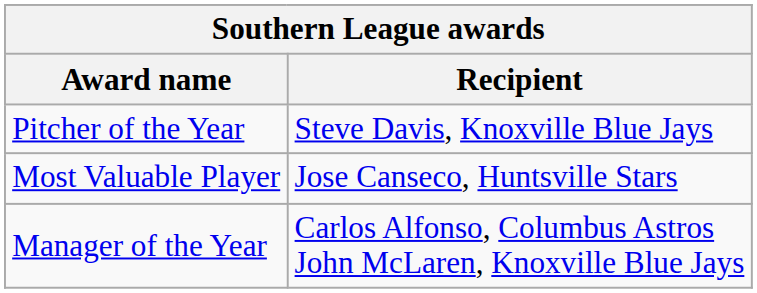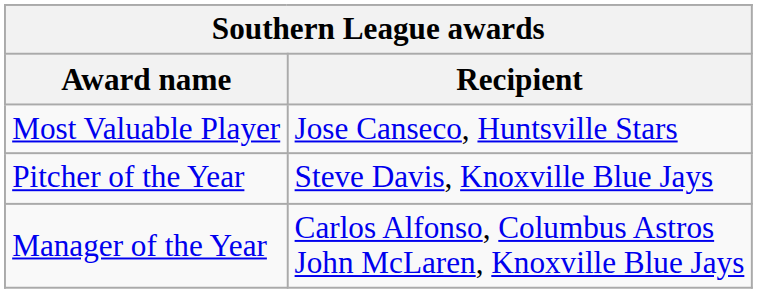 <table class="wikitable">
 <tr>
 <th colspan="2">Southern League awards</th>
 </tr>
 <tr>
 <th>Award name</th>
 <th>Recipient</th>
 </tr>
 <tr>
+<td><a href='#'>Most Valuable Player</a></td>
+<td><a href='#'>Jose Canseco</a>, <a href='#'>Huntsville Stars</a></td>
+</tr>
+<tr>
 <td><a href='#'>Pitcher of the Year</a></td>
 <td><a href='#'>Steve Davis</a>, <a href='#'>Knoxville Blue Jays</a></td>
-</tr>
-<tr>
-<td><a href='#'>Most Valuable Player</a></td>
-<td><a href='#'>Jose Canseco</a>, <a href='#'>Huntsville Stars</a></td>
 </tr>
 <tr>
 <td><a href='#'>Manager of the Year</a></td>
 <td><a href='#'>Carlos Alfonso</a>, <a href='#'>Columbus Astros</a> <br> <a href='#'>John McLaren</a>, <a href='#'>Knoxville Blue Jays</a></td>
 </tr>
 </table>
